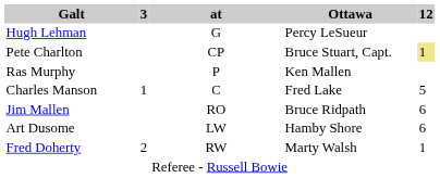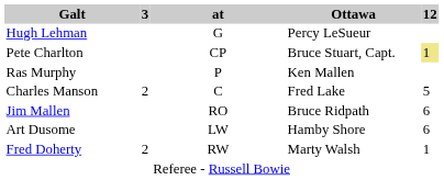 <table cellpadding=2 cellspacing=0 border=0>
 <tr bgcolor=#cccccc>
 <th width=150>Galt</th>
 <th>3</th>
 <th width=150>at</th>
 <th width=150>Ottawa</th>
 <th>12</th>
 </tr>
 <tr>
 <td><a href='#'>Hugh Lehman</a></td>
 <td></td>
 <td align=center>G</td>
 <td>Percy LeSueur</td>
 <td></td>
 <td></td>
 </tr>
 <tr>
 <td>Pete Charlton</td>
 <td></td>
 <td align=center>CP</td>
 <td>Bruce Stuart, Capt.</td>
 <td style="background: khaki;">1</td>
 <td></td>
 </tr>
 <tr>
 <td>Ras Murphy</td>
 <td></td>
 <td align=center>P</td>
 <td>Ken Mallen</td>
 <td></td>
 <td></td>
 </tr>
 <tr>
 <td>Charles Manson</td>
-<td>1</td>
+<td>2</td>
 <td align=center>C</td>
 <td>Fred Lake</td>
 <td>5</td>
 <td></td>
 </tr>
 <tr>
 <td><a href='#'>Jim Mallen</a></td>
 <td></td>
 <td align=center>RO</td>
 <td>Bruce Ridpath</td>
 <td>6</td>
 <td></td>
 </tr>
 <tr>
 <td>Art Dusome</td>
 <td></td>
 <td align=center>LW</td>
 <td>Hamby Shore</td>
 <td>6</td>
 <td></td>
 </tr>
 <tr>
 <td><a href='#'>Fred Doherty</a></td>
 <td>2</td>
 <td align=center>RW</td>
 <td>Marty Walsh</td>
 <td>1</td>
 <td></td>
 </tr>
 <tr>
 <td colspan="5" align="center">Referee - <a href='#'>Russell Bowie</a></td>
 </tr>
 <tr>
 </tr>
 </table>
